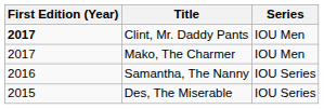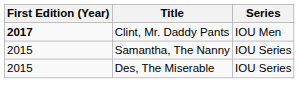 <table class="wikitable sortable">
 <tr>
 <th>First Edition (Year)</th>
 <th>Title</th>
 <th>Series</th>
 </tr>
 <tr>
 <td><strong>2017</strong></td>
 <td>Clint, Mr. Daddy Pants</td>
 <td>IOU Men</td>
 </tr>
 <tr>
-<td>2017</td>
-<td>Mako, The Charmer</td>
-<td>IOU Men</td>
-</tr>
-<tr>
-<td>2016</td>
+<td>2015</td>
 <td>Samantha, The Nanny</td>
 <td>IOU Series</td>
 </tr>
 <tr>
 <td>2015</td>
 <td>Des, The Miserable</td>
 <td>IOU Series</td>
 </tr>
 </table>
